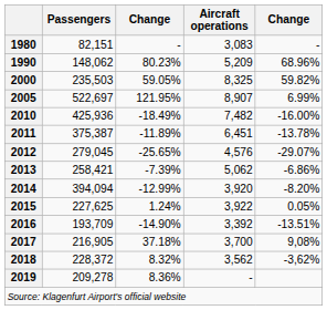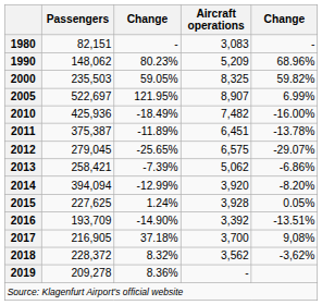 <table class="wikitable" style="text-align:right; width:450px">
 <tr>
 <th style="width:50px"></th>
 <th style="width:100px">Passengers</th>
 <th style="width:100px">Change</th>
 <th style="width:100px">Aircraft operations</th>
 <th style="width:100px">Change</th>
 </tr>
 <tr>
 <th>1980</th>
 <td>82,151</td>
 <td>-</td>
 <td>3,083</td>
 <td>-</td>
 </tr>
 <tr>
 <th>1990</th>
 <td>148,062</td>
 <td> 80.23%</td>
 <td>5,209</td>
 <td> 68.96%</td>
 </tr>
 <tr>
 <th>2000</th>
 <td>235,503</td>
 <td> 59.05%</td>
 <td>8,325</td>
 <td> 59.82%</td>
 </tr>
 <tr>
 <th>2005</th>
 <td>522,697</td>
 <td>121.95%</td>
 <td>8,907</td>
 <td> 6.99%</td>
 </tr>
 <tr>
 <th>2010</th>
 <td>425,936</td>
 <td> -18.49%</td>
 <td>7,482</td>
 <td> -16.00%</td>
 </tr>
 <tr>
 <th>2011</th>
 <td>375,387</td>
 <td> -11.89%</td>
 <td>6,451</td>
 <td> -13.78%</td>
 </tr>
 <tr>
 <th>2012</th>
 <td>279,045</td>
 <td> -25.65%</td>
-<td>4,576</td>
+<td>6,575</td>
 <td> -29.07%</td>
 </tr>
 <tr>
 <th>2013</th>
 <td>258,421</td>
 <td> -7.39%</td>
 <td>5,062</td>
 <td> -6.86%</td>
 </tr>
 <tr>
 <th>2014</th>
 <td>394,094</td>
 <td> -12.99%</td>
 <td>3,920</td>
 <td> -8.20%</td>
 </tr>
 <tr>
 <th>2015</th>
 <td>227,625</td>
 <td> 1.24%</td>
-<td>3,922</td>
+<td>3,928</td>
 <td> 0.05%</td>
 </tr>
 <tr>
 <th>2016</th>
 <td>193,709</td>
 <td> -14.90%</td>
 <td>3,392</td>
 <td> -13.51%</td>
 </tr>
 <tr>
 <th>2017</th>
 <td>216,905</td>
 <td> 37.18%</td>
 <td>3,700</td>
 <td> 9,08%</td>
 </tr>
 <tr>
 <th>2018</th>
 <td>228,372</td>
 <td> 8.32%</td>
 <td>3,562</td>
 <td> -3,62%</td>
 </tr>
 <tr>
 <th>2019</th>
 <td>209,278</td>
 <td> 8.36%</td>
 <td>-</td>
 <td></td>
 </tr>
 <tr>
 <td colspan="7" style="text-align:left;"><small><em>Source: Klagenfurt Airport's official website</em></small></td>
 </tr>
 </table>
